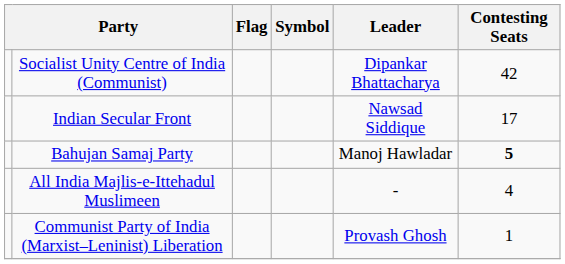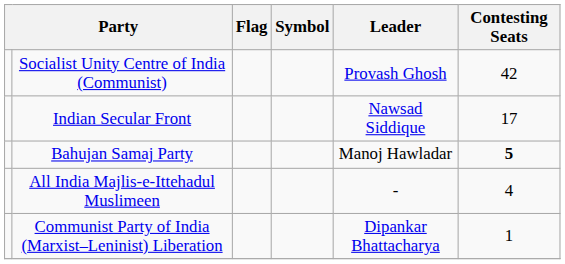 <table class="wikitable" width="60%" style="text-align:center">
 <tr>
 <th colspan="2">Party</th>
 <th>Flag</th>
 <th>Symbol</th>
 <th>Leader</th>
 <th>Contesting Seats</th>
 </tr>
 <tr>
 <td></td>
 <td><a href='#'>Socialist Unity Centre of India (Communist)</a></td>
 <td></td>
 <td></td>
-<td><a href='#'>Dipankar Bhattacharya</a></td>
+<td><a href='#'>Provash Ghosh</a></td>
 <td>42</td>
 </tr>
 <tr>
 <td></td>
 <td><a href='#'>Indian Secular Front</a></td>
 <td></td>
 <td></td>
 <td><a href='#'>Nawsad Siddique</a></td>
 <td>17</td>
 </tr>
 <tr>
 <td></td>
 <td><a href='#'>Bahujan Samaj Party</a></td>
 <td></td>
 <td></td>
 <td>Manoj Hawladar</td>
 <td><strong>5</strong></td>
 </tr>
 <tr>
 <td></td>
 <td><a href='#'>All India Majlis-e-Ittehadul Muslimeen</a></td>
 <td></td>
 <td></td>
 <td>-</td>
 <td>4</td>
 </tr>
 <tr>
 <td></td>
 <td><a href='#'>Communist Party of India (Marxist–Leninist) Liberation</a></td>
 <td></td>
 <td></td>
-<td><a href='#'>Provash Ghosh</a></td>
+<td><a href='#'>Dipankar Bhattacharya</a></td>
 <td>1</td>
 </tr>
 <tr>
 </tr>
 </table>
